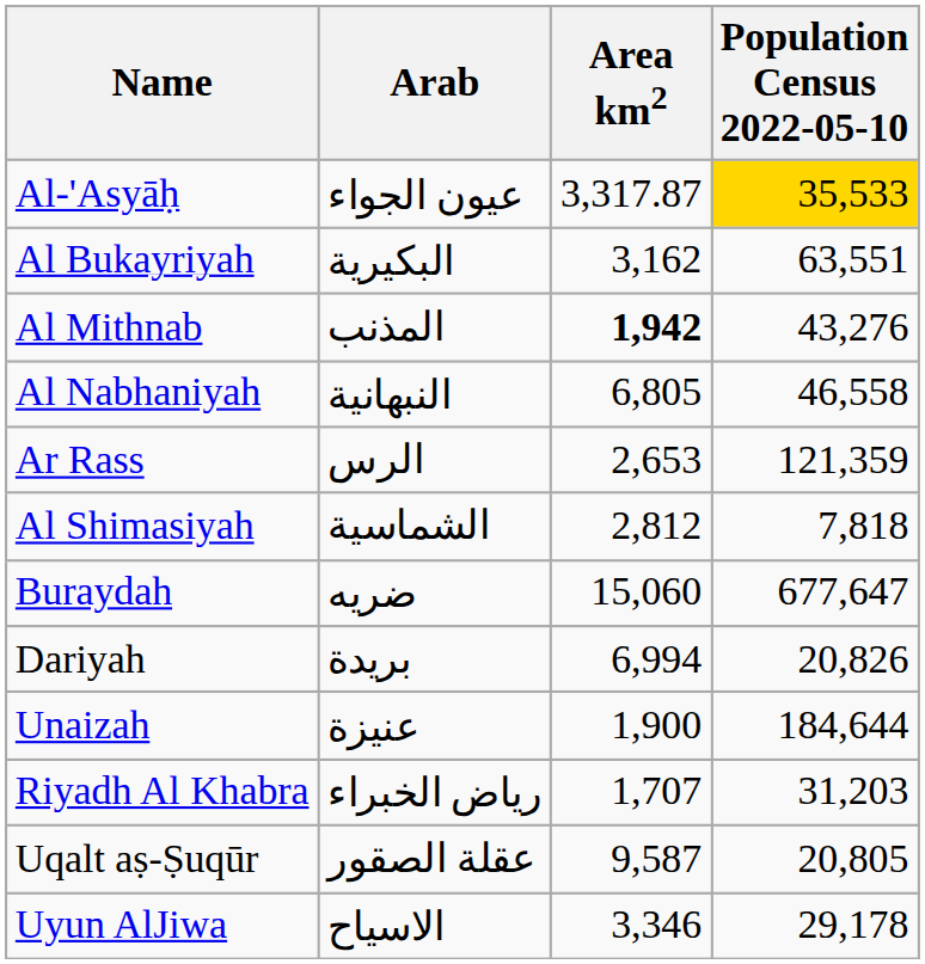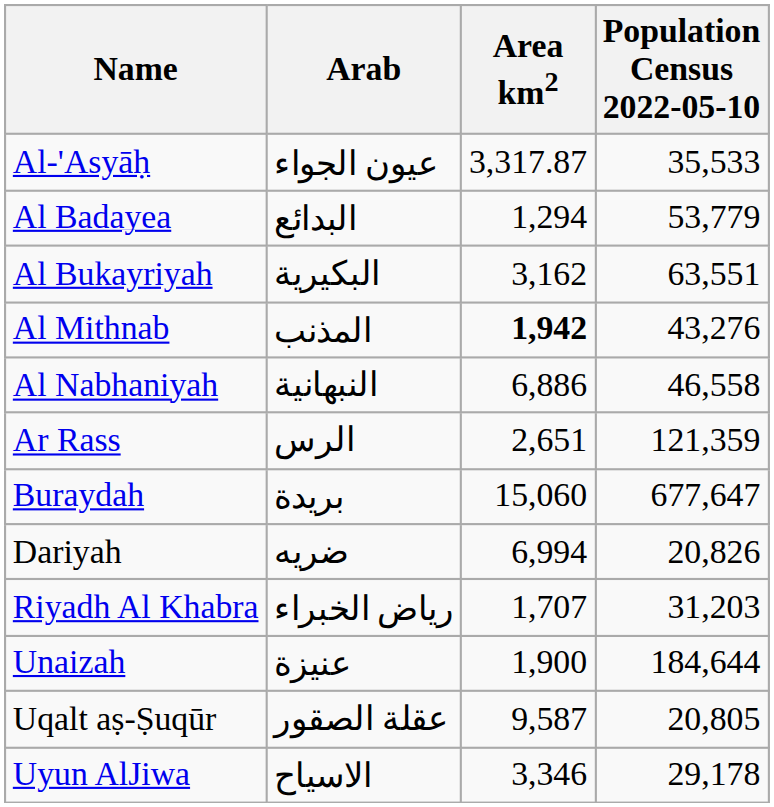 <table class="wikitable sortable">
 <tr>
 <th>Name</th>
 <th>Arab</th>
 <th>Area<br>km<sup>2</sup></th>
 <th>Population<br>Census<br>2022-05-10</th>
 </tr>
 <tr>
 <td><a href='#'>Al-'Asyāḥ</a></td>
 <td>عيون الجواء</td>
 <td align="right">3,317.87</td>
-<td align="right" style="background: gold;">35,533</td>
+<td align="right">35,533</td>
+</tr>
+<tr>
+<td><a href='#'>Al Badayea</a></td>
+<td>البدائع</td>
+<td align="right">1,294</td>
+<td align="right">53,779</td>
 </tr>
 <tr>
 <td><a href='#'>Al Bukayriyah</a></td>
 <td>البكيرية</td>
 <td align="right">3,162</td>
 <td align="right">63,551</td>
 </tr>
 <tr>
 <td><a href='#'>Al Mithnab</a></td>
 <td>المذنب</td>
 <td align="right"><strong>1,942</strong></td>
 <td align="right">43,276</td>
 </tr>
 <tr>
 <td><a href='#'>Al Nabhaniyah</a></td>
 <td>النبهانية</td>
-<td align="right">6,805</td>
+<td align="right">6,886</td>
 <td align="right">46,558</td>
 </tr>
 <tr>
 <td><a href='#'>Ar Rass</a></td>
 <td>الرس</td>
-<td align="right">2,653</td>
+<td align="right">2,651</td>
 <td align="right">121,359</td>
 </tr>
 <tr>
-<td><a href='#'>Al Shimasiyah</a></td>
-<td>الشماسية</td>
-<td align="right">2,812</td>
-<td align="right">7,818</td>
-</tr>
-<tr>
 <td><a href='#'>Buraydah</a></td>
-<td>ضريه</td>
+<td>بريدة</td>
 <td align="right">15,060</td>
 <td align="right">677,647</td>
 </tr>
 <tr>
 <td>Dariyah</td>
-<td>بريدة</td>
+<td>ضريه</td>
 <td align="right">6,994</td>
 <td align="right">20,826</td>
+</tr>
+<tr>
+<td><a href='#'>Riyadh Al Khabra</a></td>
+<td>رياض الخبراء</td>
+<td align="right">1,707</td>
+<td align="right">31,203</td>
 </tr>
 <tr>
 <td><a href='#'>Unaizah</a></td>
 <td>عنيزة</td>
 <td align="right">1,900</td>
 <td align="right">184,644</td>
-</tr>
-<tr>
-<td><a href='#'>Riyadh Al Khabra</a></td>
-<td>رياض الخبراء</td>
-<td align="right">1,707</td>
-<td align="right">31,203</td>
 </tr>
 <tr>
 <td>Uqalt aṣ-Ṣuqūr</td>
 <td>عقلة الصقور</td>
 <td align="right">9,587</td>
 <td align="right">20,805</td>
 </tr>
 <tr>
 <td><a href='#'>Uyun AlJiwa</a></td>
 <td>الاسياح</td>
 <td align="right">3,346</td>
 <td align="right">29,178</td>
 </tr>
 </table>
